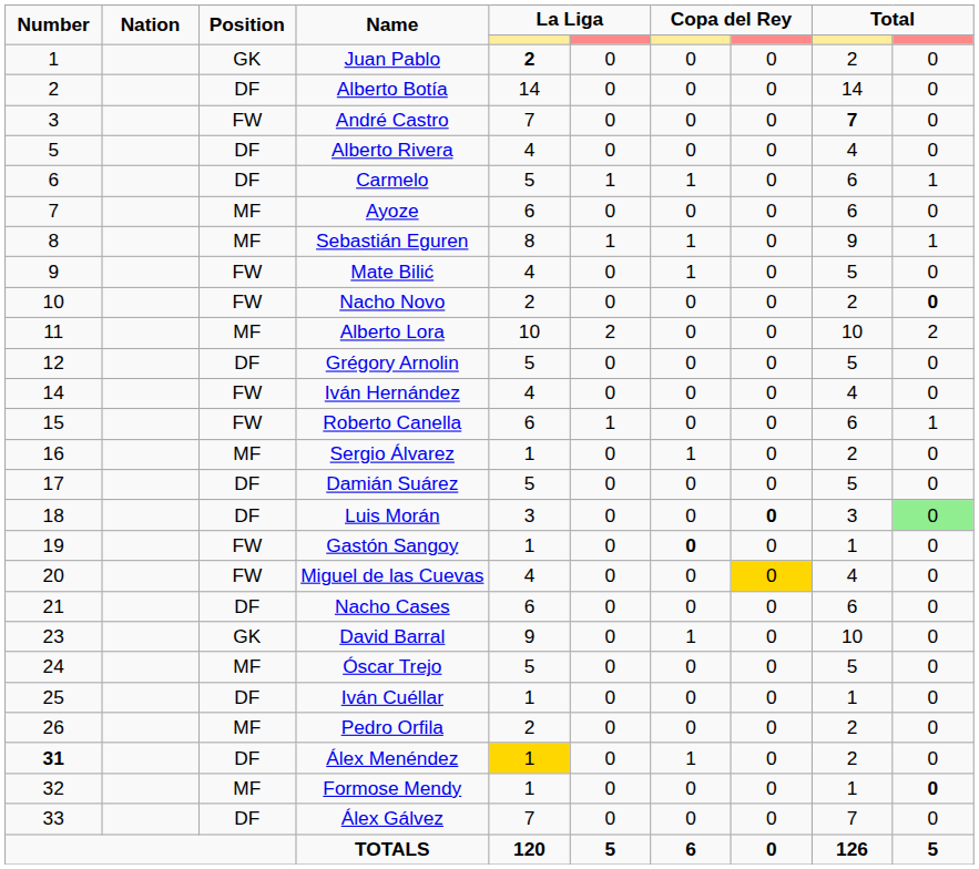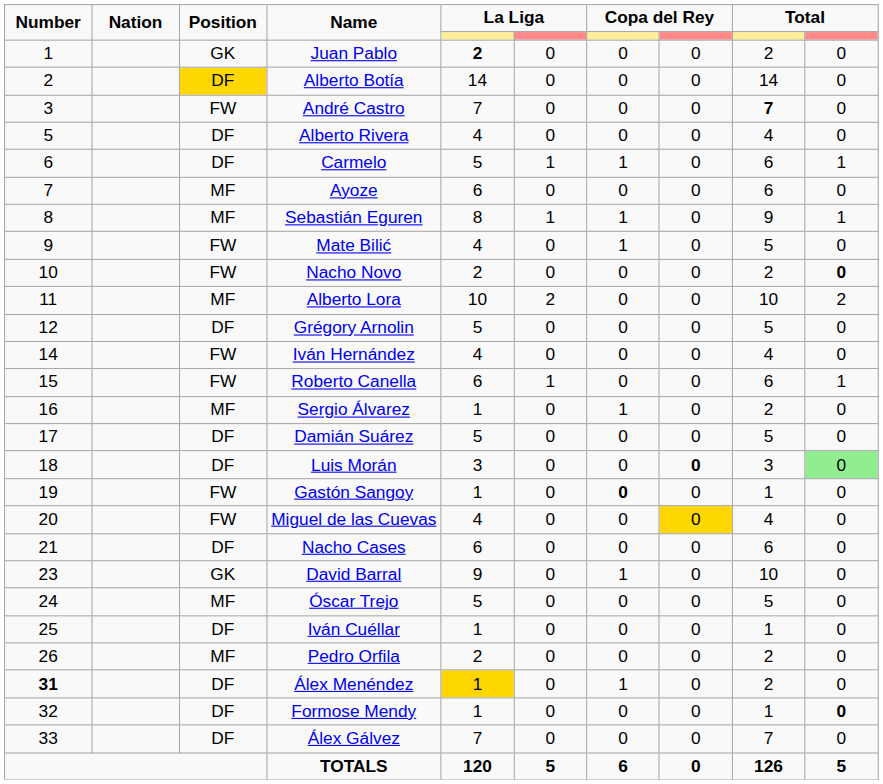 <table class="wikitable" style="font-size: 100%; text-align: center;">
 <tr>
 <td rowspan="2" width="10%" align="center"><strong>Number</strong></td>
 <td rowspan="2" width="10%" align="center"><strong>Nation</strong></td>
 <td rowspan="2" width="10%" align="center"><strong>Position</strong></td>
 <td rowspan="2" width="20%" align="center"><strong>Name</strong></td>
 <td colspan="2" align="center"><strong>La Liga</strong></td>
 <td colspan="2" align="center"><strong>Copa del Rey</strong></td>
 <td colspan="2" align="center"><strong>Total</strong></td>
 </tr>
 <tr>
 <th width=60 style="background: #FFEE99"></th>
 <th width=60 style="background: #FF8888"></th>
 <th width=60 style="background: #FFEE99"></th>
 <th width=60 style="background: #FF8888"></th>
 <th width=60 style="background: #FFEE99"></th>
 <th width=60 style="background: #FF8888"></th>
 </tr>
 <tr>
 <td>1</td>
 <td></td>
 <td>GK</td>
 <td><a href='#'>Juan Pablo</a></td>
 <td><strong>2</strong></td>
 <td>0</td>
 <td>0</td>
 <td>0</td>
 <td>2</td>
 <td>0</td>
 </tr>
 <tr>
 <td>2</td>
 <td></td>
-<td>DF</td>
+<td style="background: gold;">DF</td>
 <td><a href='#'>Alberto Botía</a></td>
 <td>14</td>
 <td>0</td>
 <td>0</td>
 <td>0</td>
 <td>14</td>
 <td>0</td>
 </tr>
 <tr>
 <td>3</td>
 <td></td>
 <td>FW</td>
 <td><a href='#'>André Castro</a></td>
 <td>7</td>
 <td>0</td>
 <td>0</td>
 <td>0</td>
 <td><strong>7</strong></td>
 <td>0</td>
 </tr>
 <tr>
 <td>5</td>
 <td></td>
 <td>DF</td>
 <td><a href='#'>Alberto Rivera</a></td>
 <td>4</td>
 <td>0</td>
 <td>0</td>
 <td>0</td>
 <td>4</td>
 <td>0</td>
 </tr>
 <tr>
 <td>6</td>
 <td></td>
 <td>DF</td>
 <td><a href='#'>Carmelo</a></td>
 <td>5</td>
 <td>1</td>
 <td>1</td>
 <td>0</td>
 <td>6</td>
 <td>1</td>
 </tr>
 <tr>
 <td>7</td>
 <td></td>
 <td>MF</td>
 <td><a href='#'>Ayoze</a></td>
 <td>6</td>
 <td>0</td>
 <td>0</td>
 <td>0</td>
 <td>6</td>
 <td>0</td>
 </tr>
 <tr>
 <td>8</td>
 <td></td>
 <td>MF</td>
 <td><a href='#'>Sebastián Eguren</a></td>
 <td>8</td>
 <td>1</td>
 <td>1</td>
 <td>0</td>
 <td>9</td>
 <td>1</td>
 </tr>
 <tr>
 <td>9</td>
 <td></td>
 <td>FW</td>
 <td><a href='#'>Mate Bilić</a></td>
 <td>4</td>
 <td>0</td>
 <td>1</td>
 <td>0</td>
 <td>5</td>
 <td>0</td>
 </tr>
 <tr>
 <td>10</td>
 <td></td>
 <td>FW</td>
 <td><a href='#'>Nacho Novo</a></td>
 <td>2</td>
 <td>0</td>
 <td>0</td>
 <td>0</td>
 <td>2</td>
 <td><strong>0</strong></td>
 </tr>
 <tr>
 <td>11</td>
 <td></td>
 <td>MF</td>
 <td><a href='#'>Alberto Lora</a></td>
 <td>10</td>
 <td>2</td>
 <td>0</td>
 <td>0</td>
 <td>10</td>
 <td>2</td>
 </tr>
 <tr>
 <td>12</td>
 <td></td>
 <td>DF</td>
 <td><a href='#'>Grégory Arnolin</a></td>
 <td>5</td>
 <td>0</td>
 <td>0</td>
 <td>0</td>
 <td>5</td>
 <td>0</td>
 </tr>
 <tr>
 <td>14</td>
 <td></td>
 <td>FW</td>
 <td><a href='#'>Iván Hernández</a></td>
 <td>4</td>
 <td>0</td>
 <td>0</td>
 <td>0</td>
 <td>4</td>
 <td>0</td>
 </tr>
 <tr>
 <td>15</td>
 <td></td>
 <td>FW</td>
 <td><a href='#'>Roberto Canella</a></td>
 <td>6</td>
 <td>1</td>
 <td>0</td>
 <td>0</td>
 <td>6</td>
 <td>1</td>
 </tr>
 <tr>
 <td>16</td>
 <td></td>
 <td>MF</td>
 <td><a href='#'>Sergio Álvarez</a></td>
 <td>1</td>
 <td>0</td>
 <td>1</td>
 <td>0</td>
 <td>2</td>
 <td>0</td>
 </tr>
 <tr>
 <td>17</td>
 <td></td>
 <td>DF</td>
 <td><a href='#'>Damián Suárez</a></td>
 <td>5</td>
 <td>0</td>
 <td>0</td>
 <td>0</td>
 <td>5</td>
 <td>0</td>
 </tr>
 <tr>
 <td>18</td>
 <td></td>
 <td>DF</td>
 <td><a href='#'>Luis Morán</a></td>
 <td>3</td>
 <td>0</td>
 <td>0</td>
 <td><strong>0</strong></td>
 <td>3</td>
 <td style="background: lightgreen;">0</td>
 </tr>
 <tr>
 <td>19</td>
 <td></td>
 <td>FW</td>
 <td><a href='#'>Gastón Sangoy</a></td>
 <td>1</td>
 <td>0</td>
 <td><strong>0</strong></td>
 <td>0</td>
 <td>1</td>
 <td>0</td>
 </tr>
 <tr>
 <td>20</td>
 <td></td>
 <td>FW</td>
 <td><a href='#'>Miguel de las Cuevas</a></td>
 <td>4</td>
 <td>0</td>
 <td>0</td>
 <td style="background: gold;">0</td>
 <td>4</td>
 <td>0</td>
 </tr>
 <tr>
 <td>21</td>
 <td></td>
 <td>DF</td>
 <td><a href='#'>Nacho Cases</a></td>
 <td>6</td>
 <td>0</td>
 <td>0</td>
 <td>0</td>
 <td>6</td>
 <td>0</td>
 </tr>
 <tr>
 <td>23</td>
 <td></td>
 <td>GK</td>
 <td><a href='#'>David Barral</a></td>
 <td>9</td>
 <td>0</td>
 <td>1</td>
 <td>0</td>
 <td>10</td>
 <td>0</td>
 </tr>
 <tr>
 <td>24</td>
 <td></td>
 <td>MF</td>
 <td><a href='#'>Óscar Trejo</a></td>
 <td>5</td>
 <td>0</td>
 <td>0</td>
 <td>0</td>
 <td>5</td>
 <td>0</td>
 </tr>
 <tr>
 <td>25</td>
 <td></td>
 <td>DF</td>
 <td><a href='#'>Iván Cuéllar</a></td>
 <td>1</td>
 <td>0</td>
 <td>0</td>
 <td>0</td>
 <td>1</td>
 <td>0</td>
 </tr>
 <tr>
 <td>26</td>
 <td></td>
 <td>MF</td>
 <td><a href='#'>Pedro Orfila</a></td>
 <td>2</td>
 <td>0</td>
 <td>0</td>
 <td>0</td>
 <td>2</td>
 <td>0</td>
 </tr>
 <tr>
 <td><strong>31</strong></td>
 <td></td>
 <td>DF</td>
 <td><a href='#'>Álex Menéndez</a></td>
 <td style="background: gold;">1</td>
 <td>0</td>
 <td>1</td>
 <td>0</td>
 <td>2</td>
 <td>0</td>
 </tr>
 <tr>
 <td>32</td>
 <td></td>
-<td>MF</td>
+<td>DF</td>
 <td><a href='#'>Formose Mendy</a></td>
 <td>1</td>
 <td>0</td>
 <td>0</td>
 <td>0</td>
 <td>1</td>
 <td><strong>0</strong></td>
 </tr>
 <tr>
 <td>33</td>
 <td></td>
 <td>DF</td>
 <td><a href='#'>Álex Gálvez</a></td>
 <td>7</td>
 <td>0</td>
 <td>0</td>
 <td>0</td>
 <td>7</td>
 <td>0</td>
 </tr>
 <tr>
 <td colspan="3"></td>
 <td><strong>TOTALS</strong></td>
 <td><strong>120</strong></td>
 <td><strong>5</strong></td>
 <td><strong>6</strong></td>
 <td><strong>0</strong></td>
 <td><strong>126</strong></td>
 <td><strong>5</strong></td>
 </tr>
 </table>
